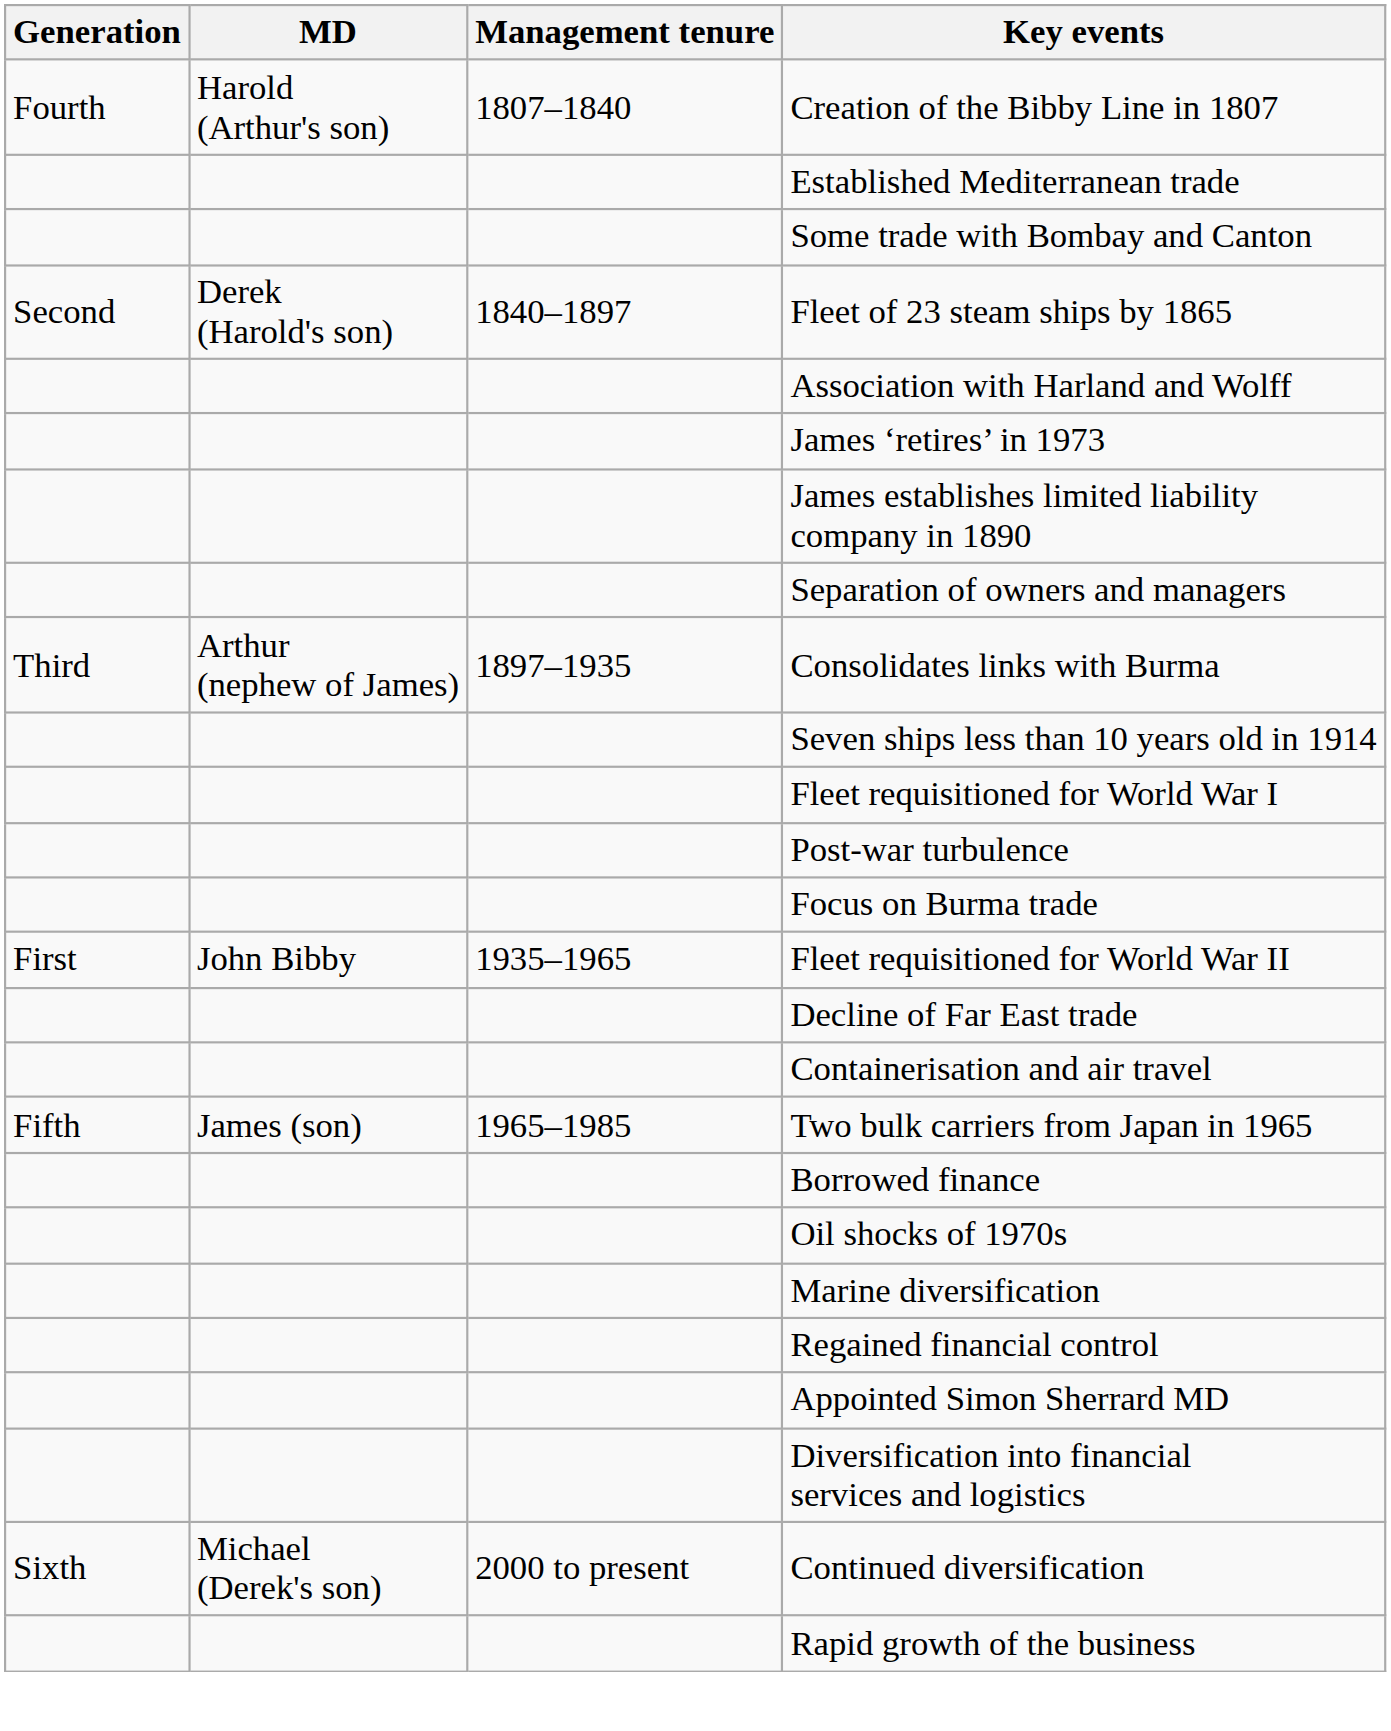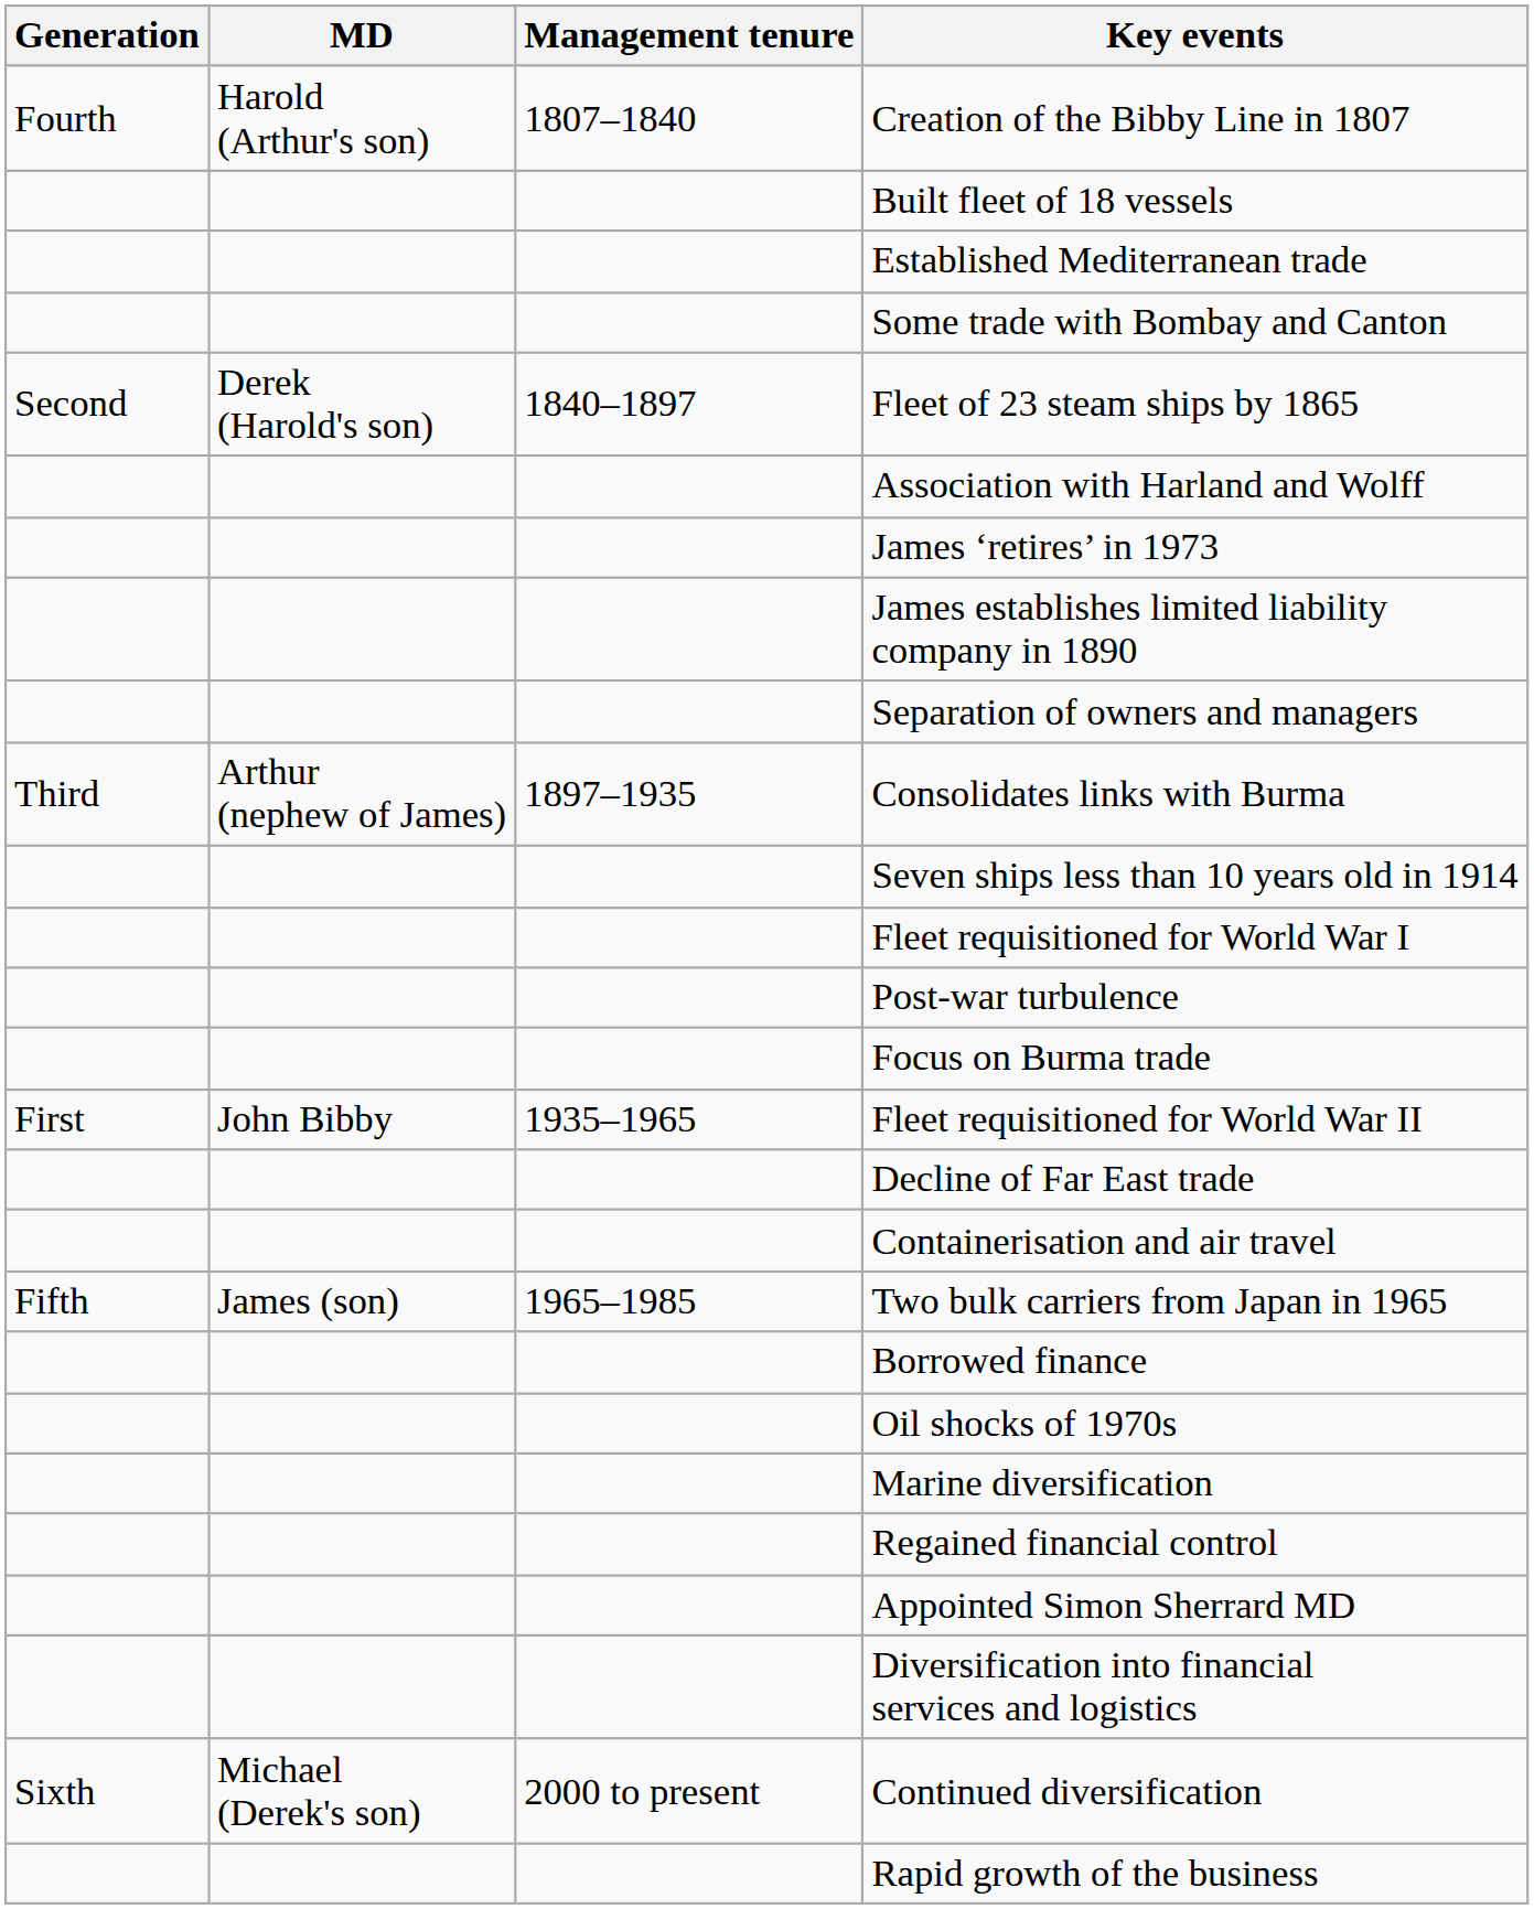 <table class="wikitable">
 <tr>
 <th>Generation</th>
 <th>MD</th>
 <th>Management tenure</th>
 <th>Key events</th>
 </tr>
 <tr>
 <td>Fourth</td>
 <td>Harold<br>(Arthur's son)</td>
 <td>1807–1840</td>
 <td>Creation of the Bibby Line in 1807</td>
+</tr>
+<tr>
+<td></td>
+<td></td>
+<td></td>
+<td>Built fleet of 18 vessels</td>
 </tr>
 <tr>
 <td></td>
 <td></td>
 <td></td>
 <td>Established Mediterranean trade</td>
 </tr>
 <tr>
 <td></td>
 <td></td>
 <td></td>
 <td>Some trade with Bombay and Canton</td>
 </tr>
 <tr>
 <td>Second</td>
 <td>Derek<br>(Harold's son)</td>
 <td>1840–1897</td>
 <td>Fleet of 23 steam ships by 1865</td>
 </tr>
 <tr>
 <td></td>
 <td></td>
 <td></td>
 <td>Association with Harland and Wolff</td>
 </tr>
 <tr>
 <td></td>
 <td></td>
 <td></td>
 <td>James ‘retires’ in 1973</td>
 </tr>
 <tr>
 <td></td>
 <td></td>
 <td></td>
 <td>James establishes limited liability<br>company in 1890</td>
 </tr>
 <tr>
 <td></td>
 <td></td>
 <td></td>
 <td>Separation of owners and managers</td>
 </tr>
 <tr>
 <td>Third</td>
 <td>Arthur<br>(nephew of James)</td>
 <td>1897–1935</td>
 <td>Consolidates links with Burma</td>
 </tr>
 <tr>
 <td></td>
 <td></td>
 <td></td>
 <td>Seven ships less than 10 years old in 1914</td>
 </tr>
 <tr>
 <td></td>
 <td></td>
 <td></td>
 <td>Fleet requisitioned for World War I</td>
 </tr>
 <tr>
 <td></td>
 <td></td>
 <td></td>
 <td>Post-war turbulence</td>
 </tr>
 <tr>
 <td></td>
 <td></td>
 <td></td>
 <td>Focus on Burma trade</td>
 </tr>
 <tr>
 <td>First</td>
 <td>John Bibby</td>
 <td>1935–1965</td>
 <td>Fleet requisitioned for World War II</td>
 </tr>
 <tr>
 <td></td>
 <td></td>
 <td></td>
 <td>Decline of Far East trade</td>
 </tr>
 <tr>
 <td></td>
 <td></td>
 <td></td>
 <td>Containerisation and air travel</td>
 </tr>
 <tr>
 <td>Fifth</td>
 <td>James (son)</td>
 <td>1965–1985</td>
 <td>Two bulk carriers from Japan in 1965</td>
 </tr>
 <tr>
 <td></td>
 <td></td>
 <td></td>
 <td>Borrowed finance</td>
 </tr>
 <tr>
 <td></td>
 <td></td>
 <td></td>
 <td>Oil shocks of 1970s</td>
 </tr>
 <tr>
 <td></td>
 <td></td>
 <td></td>
 <td>Marine diversification</td>
 </tr>
 <tr>
 <td></td>
 <td></td>
 <td></td>
 <td>Regained financial control</td>
 </tr>
 <tr>
 <td></td>
 <td></td>
 <td></td>
 <td>Appointed Simon Sherrard MD</td>
 </tr>
 <tr>
 <td></td>
 <td></td>
 <td></td>
 <td>Diversification into financial<br>services and logistics</td>
 </tr>
 <tr>
 <td>Sixth</td>
 <td>Michael<br>(Derek's son)</td>
 <td>2000 to present</td>
 <td>Continued diversification</td>
 </tr>
 <tr>
 <td></td>
 <td></td>
 <td></td>
 <td>Rapid growth of the business</td>
 </tr>
 </table>
